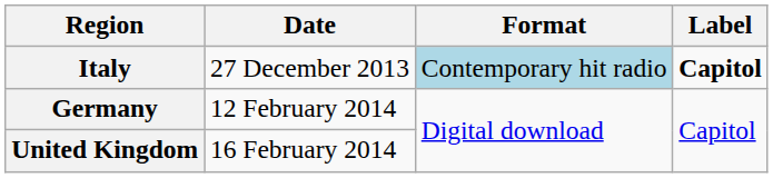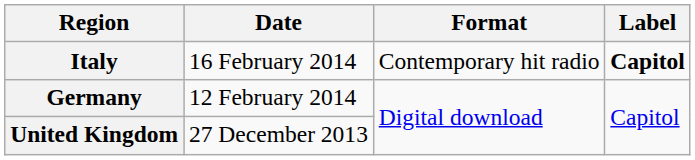 <table class="wikitable plainrowheaders">
 <tr>
 <th scope="col">Region</th>
 <th scope="col">Date</th>
 <th scope="col">Format</th>
 <th scope="col">Label</th>
 </tr>
 <tr>
 <th scope="row">Italy</th>
-<td>27 December 2013</td>
-<td style="background: lightblue;">Contemporary hit radio</td>
+<td>16 February 2014</td>
+<td>Contemporary hit radio</td>
 <td><strong>Capitol</strong></td>
 </tr>
 <tr>
 <th scope="row">Germany</th>
 <td>12 February 2014</td>
 <td rowspan="2"><a href='#'>Digital download</a></td>
 <td rowspan="2"><a href='#'>Capitol</a></td>
 </tr>
 <tr>
 <th scope="row">United Kingdom</th>
-<td>16 February 2014</td>
+<td>27 December 2013</td>
 </tr>
 </table>
